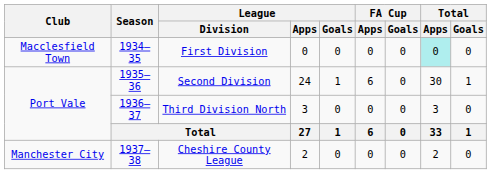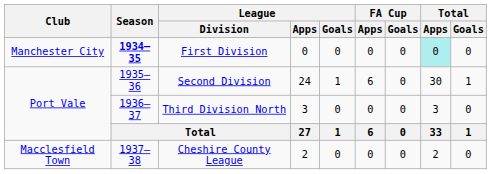 <table class="wikitable" style="text-align: center;">
 <tr>
 <th rowspan="2">Club</th>
 <th rowspan="2">Season</th>
 <th colspan="3">League</th>
 <th colspan="2">FA Cup</th>
 <th colspan="2">Total</th>
 </tr>
 <tr>
 <th>Division</th>
 <th>Apps</th>
 <th>Goals</th>
 <th>Apps</th>
 <th>Goals</th>
 <th>Apps</th>
 <th>Goals</th>
 </tr>
 <tr>
-<td><a href='#'>Macclesfield Town</a></td>
-<td><a href='#'>1934–35</a></td>
+<td><a href='#'>Manchester City</a></td>
+<td><strong><a href='#'>1934–35</a></strong></td>
 <td><a href='#'>First Division</a></td>
 <td>0</td>
 <td>0</td>
 <td>0</td>
 <td>0</td>
 <td style="background: paleturquoise;">0</td>
 <td>0</td>
 </tr>
 <tr>
 <td rowspan="3"><a href='#'>Port Vale</a></td>
 <td><a href='#'>1935–36</a></td>
 <td><a href='#'>Second Division</a></td>
 <td>24</td>
 <td>1</td>
 <td>6</td>
 <td>0</td>
 <td>30</td>
 <td>1</td>
 </tr>
 <tr>
 <td><a href='#'>1936–37</a></td>
 <td><a href='#'>Third Division North</a></td>
 <td>3</td>
 <td>0</td>
 <td>0</td>
 <td>0</td>
 <td>3</td>
 <td>0</td>
 </tr>
 <tr>
 <th colspan="2">Total</th>
 <th>27</th>
 <th>1</th>
 <th>6</th>
 <th>0</th>
 <th>33</th>
 <th>1</th>
 </tr>
 <tr>
-<td><a href='#'>Manchester City</a></td>
+<td><a href='#'>Macclesfield Town</a></td>
 <td><a href='#'>1937–38</a></td>
 <td><a href='#'>Cheshire County League</a></td>
 <td>2</td>
 <td>0</td>
 <td>0</td>
 <td>0</td>
 <td>2</td>
 <td>0</td>
 </tr>
 </table>
